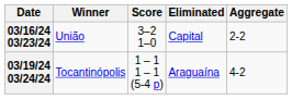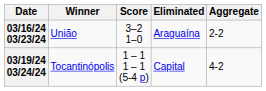 <table class="sortable plainrowheaders wikitable">
 <tr>
 <th scope="col">Date</th>
 <th scope="col">Winner</th>
 <th scope="col">Score</th>
 <th scope="col">Eliminated</th>
 <th scope="col">Aggregate</th>
 </tr>
 <tr>
 <th scope="row" style="text-align:center">03/16/24<br>03/23/24</th>
 <td><a href='#'>União</a></td>
 <td align="center">3–2<br>1–0</td>
-<td><a href='#'>Capital</a></td>
+<td><a href='#'>Araguaína</a></td>
 <td>2-2</td>
 </tr>
 <tr>
 <th scope="row" style="text-align:center">03/19/24<br>03/24/24</th>
 <td><a href='#'>Tocantinópolis</a></td>
 <td align="center">1 – 1<br>1 – 1<br>(5-4 <a href='#'>p</a>)</td>
-<td><a href='#'>Araguaína</a></td>
+<td><a href='#'>Capital</a></td>
 <td>4-2</td>
 </tr>
 </table>
